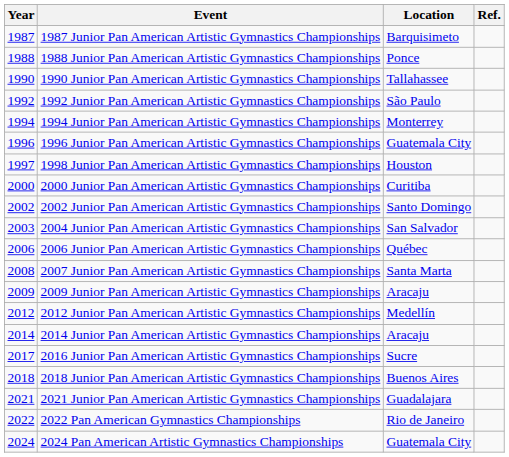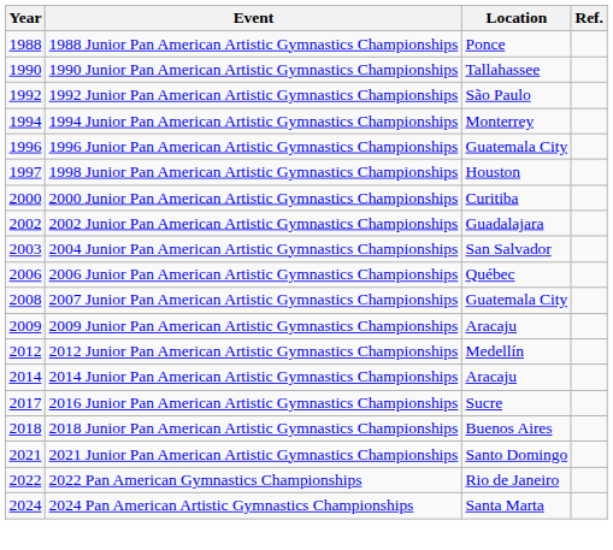 <table class="wikitable">
 <tr>
 <th>Year</th>
 <th>Event</th>
 <th>Location</th>
 <th>Ref.</th>
-</tr>
-<tr>
-<td><a href='#'>1987</a></td>
-<td><a href='#'>1987 Junior Pan American Artistic Gymnastics Championships</a></td>
-<td> <a href='#'>Barquisimeto</a></td>
-<td></td>
 </tr>
 <tr>
 <td><a href='#'>1988</a></td>
 <td><a href='#'>1988 Junior Pan American Artistic Gymnastics Championships</a></td>
 <td> <a href='#'>Ponce</a></td>
 <td></td>
 </tr>
 <tr>
 <td><a href='#'>1990</a></td>
 <td><a href='#'>1990 Junior Pan American Artistic Gymnastics Championships</a></td>
 <td> <a href='#'>Tallahassee</a></td>
 <td></td>
 </tr>
 <tr>
 <td><a href='#'>1992</a></td>
 <td><a href='#'>1992 Junior Pan American Artistic Gymnastics Championships</a></td>
 <td> <a href='#'>São Paulo</a></td>
 <td></td>
 </tr>
 <tr>
 <td><a href='#'>1994</a></td>
 <td><a href='#'>1994 Junior Pan American Artistic Gymnastics Championships</a></td>
 <td> <a href='#'>Monterrey</a></td>
 <td></td>
 </tr>
 <tr>
 <td><a href='#'>1996</a></td>
 <td><a href='#'>1996 Junior Pan American Artistic Gymnastics Championships</a></td>
 <td> <a href='#'>Guatemala City</a></td>
 <td></td>
 </tr>
 <tr>
 <td><a href='#'>1997</a></td>
 <td><a href='#'>1998 Junior Pan American Artistic Gymnastics Championships</a></td>
 <td> <a href='#'>Houston</a></td>
 <td></td>
 </tr>
 <tr>
 <td><a href='#'>2000</a></td>
 <td><a href='#'>2000 Junior Pan American Artistic Gymnastics Championships</a></td>
 <td> <a href='#'>Curitiba</a></td>
 <td></td>
 </tr>
 <tr>
 <td><a href='#'>2002</a></td>
 <td><a href='#'>2002 Junior Pan American Artistic Gymnastics Championships</a></td>
-<td> <a href='#'>Santo Domingo</a></td>
+<td> <a href='#'>Guadalajara</a></td>
 <td></td>
 </tr>
 <tr>
 <td><a href='#'>2003</a></td>
 <td><a href='#'>2004 Junior Pan American Artistic Gymnastics Championships</a></td>
 <td> <a href='#'>San Salvador</a></td>
 <td></td>
 </tr>
 <tr>
 <td><a href='#'>2006</a></td>
 <td><a href='#'>2006 Junior Pan American Artistic Gymnastics Championships</a></td>
 <td> <a href='#'>Québec</a></td>
 <td></td>
 </tr>
 <tr>
 <td><a href='#'>2008</a></td>
 <td><a href='#'>2007 Junior Pan American Artistic Gymnastics Championships</a></td>
-<td> <a href='#'>Santa Marta</a></td>
+<td> <a href='#'>Guatemala City</a></td>
 <td></td>
 </tr>
 <tr>
 <td><a href='#'>2009</a></td>
 <td><a href='#'>2009 Junior Pan American Artistic Gymnastics Championships</a></td>
 <td> <a href='#'>Aracaju</a></td>
 <td></td>
 </tr>
 <tr>
 <td><a href='#'>2012</a></td>
 <td><a href='#'>2012 Junior Pan American Artistic Gymnastics Championships</a></td>
 <td> <a href='#'>Medellín</a></td>
 <td></td>
 </tr>
 <tr>
 <td><a href='#'>2014</a></td>
 <td><a href='#'>2014 Junior Pan American Artistic Gymnastics Championships</a></td>
 <td> <a href='#'>Aracaju</a></td>
 <td></td>
 </tr>
 <tr>
 <td><a href='#'>2017</a></td>
 <td><a href='#'>2016 Junior Pan American Artistic Gymnastics Championships</a></td>
 <td> <a href='#'>Sucre</a></td>
 <td></td>
 </tr>
 <tr>
 <td><a href='#'>2018</a></td>
 <td><a href='#'>2018 Junior Pan American Artistic Gymnastics Championships</a></td>
 <td> <a href='#'>Buenos Aires</a></td>
 <td></td>
 </tr>
 <tr>
 <td><a href='#'>2021</a></td>
 <td><a href='#'>2021 Junior Pan American Artistic Gymnastics Championships</a></td>
-<td> <a href='#'>Guadalajara</a></td>
+<td> <a href='#'>Santo Domingo</a></td>
 <td></td>
 </tr>
 <tr>
 <td><a href='#'>2022</a></td>
 <td><a href='#'>2022 Pan American Gymnastics Championships</a></td>
 <td> <a href='#'>Rio de Janeiro</a></td>
 <td></td>
 </tr>
 <tr>
 <td><a href='#'>2024</a></td>
 <td><a href='#'>2024 Pan American Artistic Gymnastics Championships</a></td>
-<td> <a href='#'>Guatemala City</a></td>
+<td> <a href='#'>Santa Marta</a></td>
 <td></td>
 </tr>
 </table>
